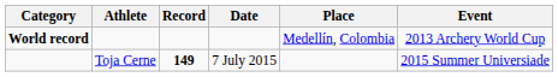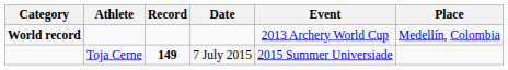 <table class="wikitable" style="text-align:center">
 <tr>
 <th>Category</th>
 <th>Athlete</th>
 <th>Record</th>
 <th>Date</th>
+<th>Event</th>
 <th>Place</th>
-<th>Event</th>
 </tr>
 <tr>
 <td><strong>World record</strong></td>
 <td align="left"></td>
 <td><strong></strong></td>
 <td></td>
+<td><a href='#'>2013 Archery World Cup</a></td>
 <td><a href='#'>Medellín</a>, <a href='#'>Colombia</a></td>
-<td><a href='#'>2013 Archery World Cup</a></td>
 </tr>
 <tr>
 <td><strong></strong></td>
 <td align="left"> <a href='#'>Toja Cerne</a></td>
 <td><strong>149</strong></td>
 <td>7 July 2015</td>
+<td><a href='#'>2015 Summer Universiade</a></td>
 <td></td>
-<td><a href='#'>2015 Summer Universiade</a></td>
 </tr>
 </table>
